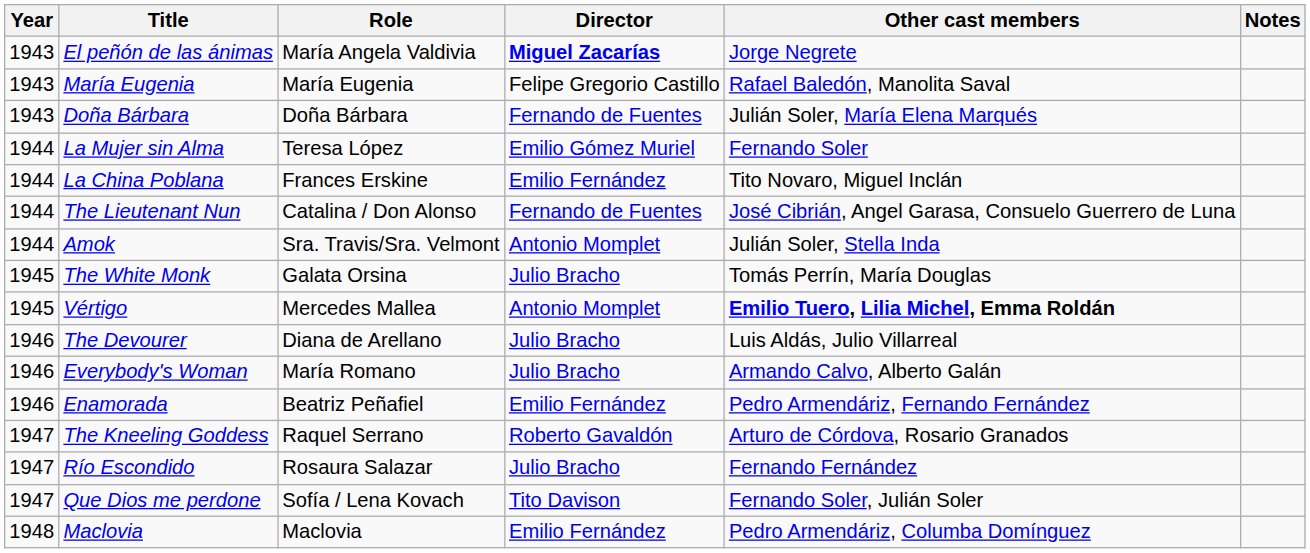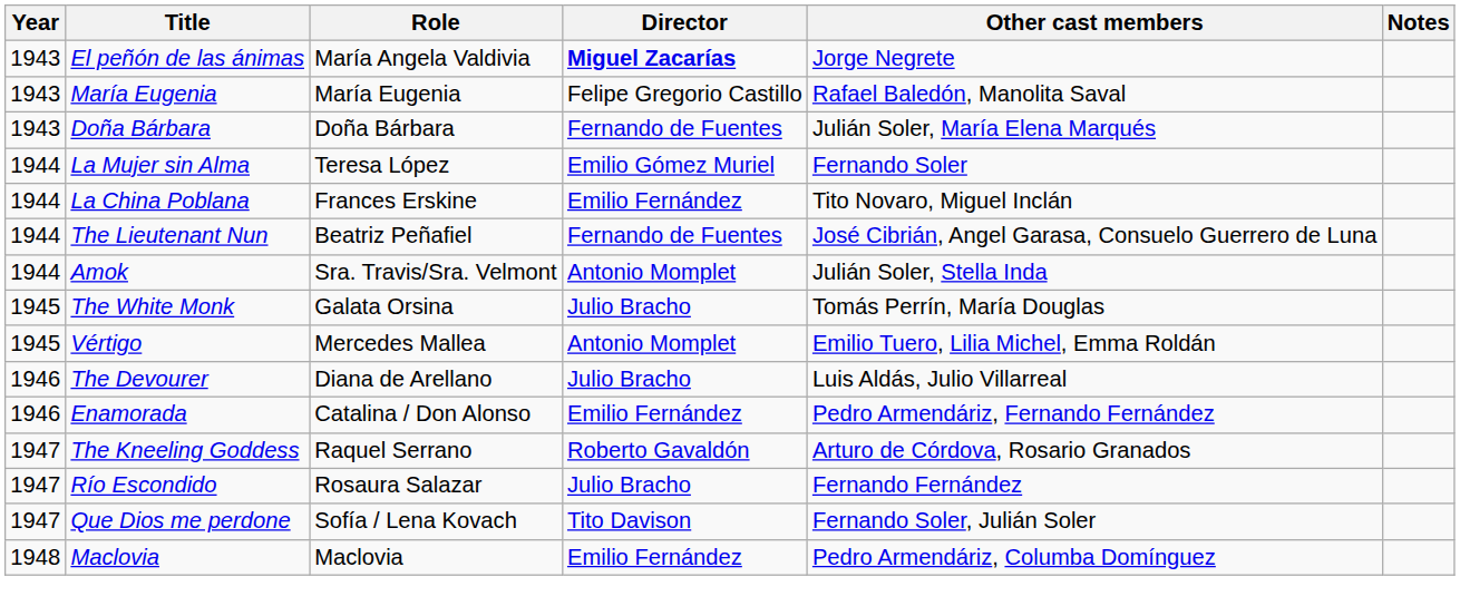 <table class="wikitable">
 <tr>
 <th>Year</th>
 <th>Title</th>
 <th>Role</th>
 <th>Director</th>
 <th>Other cast members</th>
 <th>Notes</th>
 </tr>
 <tr>
 <td>1943</td>
 <td><em><a href='#'>El peñón de las ánimas</a></em></td>
 <td>María Angela Valdivia</td>
 <td><strong><a href='#'>Miguel Zacarías</a></strong></td>
 <td><a href='#'>Jorge Negrete</a></td>
 <td></td>
 </tr>
 <tr>
 <td>1943</td>
 <td><em><a href='#'>María Eugenia</a></em></td>
 <td>María Eugenia</td>
 <td>Felipe Gregorio Castillo</td>
 <td><a href='#'>Rafael Baledón</a>, Manolita Saval</td>
 <td></td>
 </tr>
 <tr>
 <td>1943</td>
 <td><em><a href='#'>Doña Bárbara</a></em></td>
 <td>Doña Bárbara</td>
 <td><a href='#'>Fernando de Fuentes</a></td>
 <td>Julián Soler, <a href='#'>María Elena Marqués</a></td>
 <td></td>
 </tr>
 <tr>
 <td>1944</td>
 <td><em><a href='#'>La Mujer sin Alma</a></em></td>
 <td>Teresa López</td>
 <td><a href='#'>Emilio Gómez Muriel</a></td>
 <td><a href='#'>Fernando Soler</a></td>
 <td></td>
 </tr>
 <tr>
 <td>1944</td>
 <td><em><a href='#'>La China Poblana</a></em></td>
 <td>Frances Erskine</td>
 <td><a href='#'>Emilio Fernández</a></td>
 <td>Tito Novaro, Miguel  Inclán</td>
 <td></td>
 </tr>
 <tr>
 <td>1944</td>
 <td><em><a href='#'>The Lieutenant Nun</a></em></td>
-<td>Catalina / Don Alonso</td>
+<td>Beatriz Peñafiel</td>
 <td><a href='#'>Fernando de Fuentes</a></td>
 <td><a href='#'>José Cibrián</a>, Angel Garasa, Consuelo Guerrero de Luna</td>
 <td></td>
 </tr>
 <tr>
 <td>1944</td>
 <td><em><a href='#'>Amok</a></em></td>
 <td>Sra. Travis/Sra. Velmont</td>
 <td><a href='#'>Antonio Momplet</a></td>
 <td>Julián Soler, <a href='#'>Stella Inda</a></td>
 <td></td>
 </tr>
 <tr>
 <td>1945</td>
 <td><em><a href='#'>The White Monk</a></em></td>
 <td>Galata Orsina</td>
 <td><a href='#'>Julio Bracho</a></td>
 <td>Tomás Perrín, María Douglas</td>
 <td></td>
 </tr>
 <tr>
 <td>1945</td>
 <td><em><a href='#'>Vértigo</a></em></td>
 <td>Mercedes Mallea</td>
 <td><a href='#'>Antonio Momplet</a></td>
-<td><strong><a href='#'>Emilio Tuero</a>, <a href='#'>Lilia Michel</a>, Emma Roldán</strong></td>
+<td><a href='#'>Emilio Tuero</a>, <a href='#'>Lilia Michel</a>, Emma Roldán</td>
 <td></td>
 </tr>
 <tr>
 <td>1946</td>
 <td><em><a href='#'>The Devourer</a></em></td>
 <td>Diana de Arellano</td>
 <td><a href='#'>Julio Bracho</a></td>
 <td>Luis Aldás, Julio  Villarreal</td>
 <td></td>
 </tr>
 <tr>
 <td>1946</td>
-<td><em><a href='#'>Everybody's Woman</a></em></td>
-<td>María Romano</td>
-<td><a href='#'>Julio Bracho</a></td>
-<td><a href='#'>Armando Calvo</a>, Alberto Galán</td>
-<td></td>
-</tr>
-<tr>
-<td>1946</td>
 <td><em><a href='#'>Enamorada</a></em></td>
-<td>Beatriz Peñafiel</td>
+<td>Catalina / Don Alonso</td>
 <td><a href='#'>Emilio Fernández</a></td>
 <td><a href='#'>Pedro Armendáriz</a>, <a href='#'>Fernando Fernández</a></td>
 <td></td>
 </tr>
 <tr>
 <td>1947</td>
 <td><em><a href='#'>The Kneeling Goddess</a></em></td>
 <td>Raquel Serrano</td>
 <td><a href='#'>Roberto Gavaldón</a></td>
 <td><a href='#'>Arturo de Córdova</a>, Rosario Granados</td>
 <td></td>
 </tr>
 <tr>
 <td>1947</td>
 <td><em><a href='#'>Río Escondido</a></em></td>
 <td>Rosaura Salazar</td>
 <td><a href='#'>Julio Bracho</a></td>
 <td><a href='#'>Fernando Fernández</a></td>
 <td></td>
 </tr>
 <tr>
 <td>1947</td>
 <td><em><a href='#'>Que Dios me perdone</a></em></td>
 <td>Sofía / Lena Kovach</td>
 <td><a href='#'>Tito Davison</a></td>
 <td><a href='#'>Fernando Soler</a>, Julián Soler</td>
 <td></td>
 </tr>
 <tr>
 <td>1948</td>
 <td><em><a href='#'>Maclovia</a></em></td>
 <td>Maclovia</td>
 <td><a href='#'>Emilio Fernández</a></td>
 <td><a href='#'>Pedro Armendáriz</a>, <a href='#'>Columba Domínguez</a></td>
 <td></td>
 </tr>
 </table>
